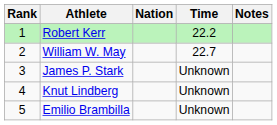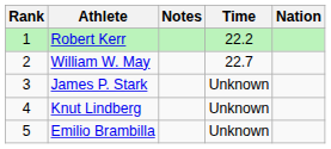 <table class="wikitable sortable" style="text-align:center">
 <tr>
 <th>Rank</th>
 <th>Athlete</th>
+<th>Notes</th>
+<th>Time</th>
 <th>Nation</th>
-<th>Time</th>
-<th>Notes</th>
 </tr>
 <tr bgcolor=bbf3bb>
 <td>1</td>
 <td align=left><a href='#'>Robert Kerr</a></td>
+<td></td>
+<td>22.2</td>
 <td align=left></td>
-<td>22.2</td>
-<td></td>
 </tr>
 <tr>
 <td>2</td>
 <td align=left><a href='#'>William W. May</a></td>
+<td></td>
+<td>22.7</td>
 <td align=left></td>
-<td>22.7</td>
-<td></td>
 </tr>
 <tr>
 <td>3</td>
 <td align=left><a href='#'>James P. Stark</a></td>
+<td></td>
+<td data-sort-value=30.0>Unknown</td>
 <td align=left></td>
-<td data-sort-value=30.0>Unknown</td>
-<td></td>
 </tr>
 <tr>
 <td>4</td>
 <td align=left><a href='#'>Knut Lindberg</a></td>
+<td></td>
+<td data-sort-value=30.0>Unknown</td>
 <td align=left></td>
-<td data-sort-value=30.0>Unknown</td>
-<td></td>
 </tr>
 <tr>
 <td>5</td>
 <td align=left><a href='#'>Emilio Brambilla</a></td>
+<td></td>
+<td data-sort-value=30.0>Unknown</td>
 <td align=left></td>
-<td data-sort-value=30.0>Unknown</td>
-<td></td>
 </tr>
 </table>
